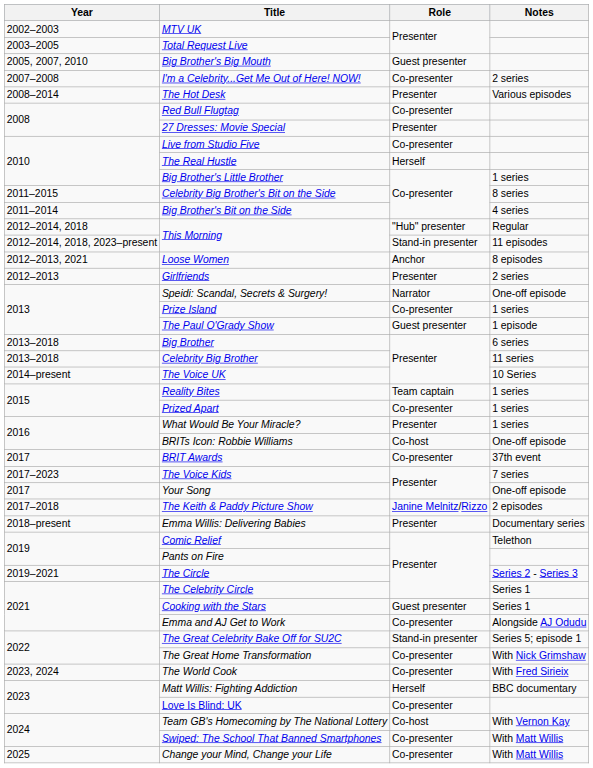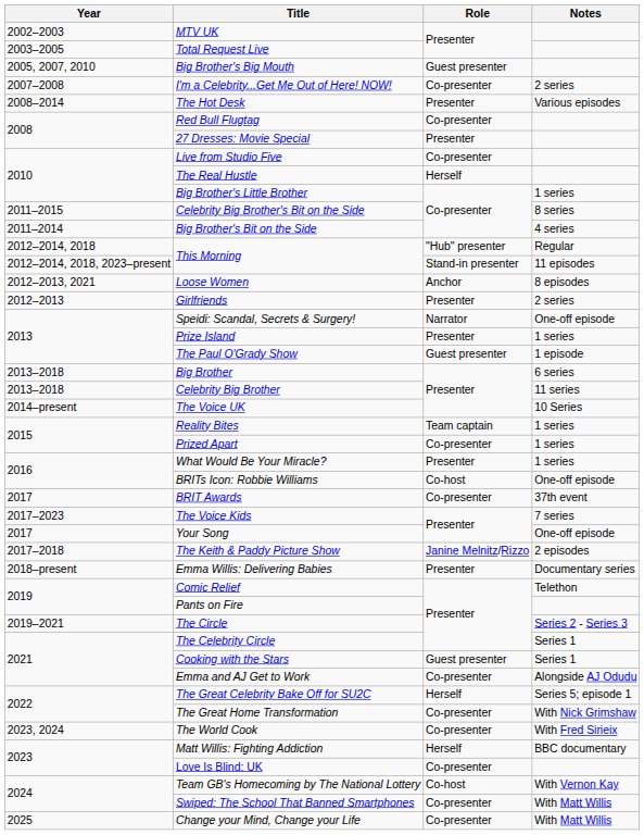 <table class="wikitable">
 <tr style="background:#b0c4de; text-align:center;">
 <th>Year</th>
 <th>Title</th>
 <th>Role</th>
 <th>Notes</th>
 </tr>
 <tr>
 <td>2002–2003</td>
 <td><em><a href='#'>MTV UK</a></em></td>
 <td rowspan="2">Presenter</td>
 <td></td>
 </tr>
 <tr>
 <td>2003–2005</td>
 <td><em><a href='#'>Total Request Live</a></em></td>
 <td></td>
 </tr>
 <tr>
 <td>2005, 2007, 2010</td>
 <td><em><a href='#'>Big Brother's Big Mouth</a></em></td>
 <td>Guest presenter</td>
 <td></td>
 </tr>
 <tr>
 <td>2007–2008</td>
 <td><em><a href='#'>I'm a Celebrity...Get Me Out of Here! NOW!</a></em></td>
 <td>Co-presenter</td>
 <td>2 series</td>
 </tr>
 <tr>
 <td>2008–2014</td>
 <td><em><a href='#'>The Hot Desk</a></em></td>
 <td>Presenter</td>
 <td>Various episodes</td>
 </tr>
 <tr>
 <td rowspan="2">2008</td>
 <td><em><a href='#'>Red Bull Flugtag</a></em></td>
 <td>Co-presenter</td>
 <td></td>
 </tr>
 <tr>
 <td><em><a href='#'>27 Dresses: Movie Special</a></em></td>
 <td>Presenter</td>
 <td></td>
 </tr>
 <tr>
 <td rowspan="3">2010</td>
 <td><em><a href='#'>Live from Studio Five</a></em></td>
 <td>Co-presenter</td>
 <td></td>
 </tr>
 <tr>
 <td><em><a href='#'>The Real Hustle</a></em></td>
 <td>Herself</td>
 <td></td>
 </tr>
 <tr>
 <td><em><a href='#'>Big Brother's Little Brother</a></em></td>
 <td rowspan="3">Co-presenter</td>
 <td>1 series</td>
 </tr>
 <tr>
 <td>2011–2015</td>
 <td><em><a href='#'>Celebrity Big Brother's Bit on the Side</a></em></td>
 <td>8 series</td>
 </tr>
 <tr>
 <td>2011–2014</td>
 <td><em><a href='#'>Big Brother's Bit on the Side</a></em></td>
 <td>4 series</td>
 </tr>
 <tr>
 <td>2012–2014, 2018</td>
 <td rowspan="2"><em><a href='#'>This Morning</a></em></td>
 <td>"Hub" presenter</td>
 <td>Regular</td>
 </tr>
 <tr>
 <td>2012–2014, 2018, 2023–present</td>
 <td>Stand-in presenter</td>
 <td>11 episodes</td>
 </tr>
 <tr>
 <td>2012–2013, 2021</td>
 <td><em><a href='#'>Loose Women</a></em></td>
 <td>Anchor</td>
 <td>8 episodes</td>
 </tr>
 <tr>
 <td>2012–2013</td>
 <td><em><a href='#'>Girlfriends</a></em></td>
 <td>Presenter</td>
 <td>2 series</td>
 </tr>
 <tr>
 <td rowspan="3">2013</td>
 <td><em>Speidi: Scandal, Secrets & Surgery!</em></td>
 <td>Narrator</td>
 <td>One-off episode</td>
 </tr>
 <tr>
 <td><em><a href='#'>Prize Island</a></em></td>
-<td>Co-presenter</td>
+<td>Presenter</td>
 <td>1 series</td>
 </tr>
 <tr>
 <td><em><a href='#'>The Paul O'Grady Show</a></em></td>
 <td>Guest presenter</td>
 <td>1 episode</td>
 </tr>
 <tr>
 <td>2013–2018</td>
 <td><em><a href='#'>Big Brother</a></em></td>
 <td rowspan="3">Presenter</td>
 <td>6 series</td>
 </tr>
 <tr>
 <td>2013–2018</td>
 <td><em><a href='#'>Celebrity Big Brother</a></em></td>
 <td>11 series</td>
 </tr>
 <tr>
 <td>2014–present</td>
 <td><em><a href='#'>The Voice UK</a></em></td>
 <td>10 Series</td>
 </tr>
 <tr>
 <td rowspan="2">2015</td>
 <td><em><a href='#'>Reality Bites</a></em></td>
 <td>Team captain</td>
 <td>1 series</td>
 </tr>
 <tr>
 <td><em><a href='#'>Prized Apart</a></em></td>
 <td>Co-presenter</td>
 <td>1 series</td>
 </tr>
 <tr>
 <td rowspan="2">2016</td>
 <td><em>What Would Be Your Miracle?</em></td>
 <td>Presenter</td>
 <td>1 series</td>
 </tr>
 <tr>
 <td><em>BRITs Icon: Robbie Williams</em></td>
 <td>Co-host</td>
 <td>One-off episode</td>
 </tr>
 <tr>
 <td>2017</td>
 <td><em><a href='#'>BRIT Awards</a></em></td>
 <td>Co-presenter</td>
 <td>37th event</td>
 </tr>
 <tr>
 <td>2017–2023</td>
 <td><em><a href='#'>The Voice Kids</a></em></td>
 <td rowspan="2">Presenter</td>
 <td>7 series</td>
 </tr>
 <tr>
 <td>2017</td>
 <td><em>Your Song</em></td>
 <td>One-off episode</td>
 </tr>
 <tr>
 <td>2017–2018</td>
 <td><em><a href='#'>The Keith & Paddy Picture Show</a></em></td>
 <td><a href='#'>Janine Melnitz</a>/<a href='#'>Rizzo</a></td>
 <td>2 episodes</td>
 </tr>
 <tr>
 <td>2018–present</td>
 <td><em>Emma Willis: Delivering Babies</em></td>
 <td>Presenter</td>
 <td>Documentary series</td>
 </tr>
 <tr>
 <td rowspan="2">2019</td>
 <td><em><a href='#'>Comic Relief</a></em></td>
 <td rowspan="4">Presenter</td>
 <td>Telethon</td>
 </tr>
 <tr>
 <td><em>Pants on Fire</em></td>
 <td></td>
 </tr>
 <tr>
 <td>2019–2021</td>
 <td><em><a href='#'>The Circle</a></em></td>
 <td><a href='#'>Series 2</a> - <a href='#'>Series 3</a></td>
 </tr>
 <tr>
 <td rowspan="3">2021</td>
 <td><em><a href='#'>The Celebrity Circle</a></em></td>
 <td>Series 1</td>
 </tr>
 <tr>
 <td><em><a href='#'>Cooking with the Stars</a></em></td>
 <td>Guest presenter</td>
 <td>Series 1</td>
 </tr>
 <tr>
 <td><em>Emma and AJ Get to Work</em></td>
 <td>Co-presenter</td>
 <td>Alongside <a href='#'>AJ Odudu</a></td>
 </tr>
 <tr>
 <td rowspan="2">2022</td>
 <td><a href='#'><em>The Great Celebrity Bake Off for SU2C</em></a></td>
-<td>Stand-in presenter</td>
+<td>Herself</td>
 <td>Series 5; episode 1</td>
 </tr>
 <tr>
 <td><em>The Great Home Transformation</em></td>
 <td>Co-presenter</td>
 <td>With <a href='#'>Nick Grimshaw</a></td>
 </tr>
 <tr>
 <td>2023, 2024</td>
 <td><em>The World Cook</em></td>
 <td>Co-presenter</td>
 <td>With <a href='#'>Fred Sirieix</a></td>
 </tr>
 <tr>
 <td rowspan="2">2023</td>
 <td><em>Matt Willis: Fighting Addiction</em></td>
 <td>Herself</td>
 <td>BBC documentary</td>
 </tr>
 <tr>
 <td><a href='#'>Love Is Blind: UK</a></td>
 <td>Co-presenter</td>
 <td></td>
 </tr>
 <tr>
 <td rowspan="2">2024</td>
 <td><em>Team GB's Homecoming by The National Lottery</em></td>
 <td>Co-host</td>
 <td>With <a href='#'>Vernon Kay</a></td>
 </tr>
 <tr>
 <td><em><a href='#'>Swiped: The School That Banned Smartphones</a></em></td>
 <td>Co-presenter</td>
 <td>With <a href='#'>Matt Willis</a></td>
 </tr>
 <tr>
 <td>2025</td>
 <td><em>Change your Mind, Change your Life</em></td>
 <td>Co-presenter</td>
 <td>With <a href='#'>Matt Willis</a></td>
 </tr>
 </table>
